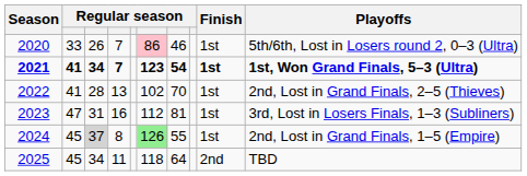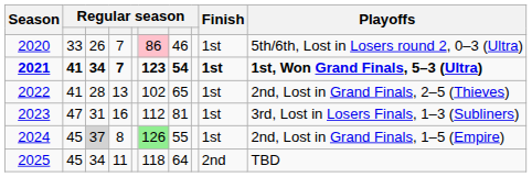 <table class="wikitable" style="text-align:center;">
 <tr>
 <th rowspan="2">Season</th>
 <th colspan="7">Regular season</th>
 <th rowspan="2">Finish</th>
 <th rowspan="2">Playoffs</th>
 </tr>
 <tr>
 <th></th>
 <th></th>
 <th></th>
 <th></th>
 <th></th>
 <th></th>
 <th></th>
 </tr>
 <tr>
 <td><a href='#'>2020</a></td>
 <td>33</td>
 <td>26</td>
 <td>7</td>
 <td></td>
 <td style="background: pink;">86</td>
 <td>46</td>
 <td></td>
 <td align=left>1st</td>
 <td align=left>5th/6th, Lost in <a href='#'>Losers round 2</a>, 0–3 (<a href='#'>Ultra</a>)</td>
 </tr>
 <tr>
 <td><strong><a href='#'>2021</a></strong></td>
 <td><strong>41</strong></td>
 <td><strong>34</strong></td>
 <td><strong>7</strong></td>
 <td><strong></strong></td>
 <td><strong>123</strong></td>
 <td><strong>54</strong></td>
 <td><strong></strong></td>
 <td align=left><strong>1st</strong></td>
 <td align=left><strong>1st, Won <a href='#'>Grand Finals</a>, 5–3 (<a href='#'>Ultra</a>)</strong></td>
 </tr>
 <tr>
 <td><a href='#'>2022</a></td>
 <td>41</td>
 <td>28</td>
 <td>13</td>
 <td></td>
 <td>102</td>
-<td>70</td>
+<td>65</td>
 <td></td>
 <td align=left>1st</td>
 <td align=left>2nd, Lost in <a href='#'>Grand Finals</a>, 2–5 (<a href='#'>Thieves</a>)</td>
 </tr>
 <tr>
 <td><a href='#'>2023</a></td>
 <td>47</td>
 <td>31</td>
 <td>16</td>
 <td></td>
 <td>112</td>
 <td>81</td>
 <td></td>
 <td align=left>1st</td>
 <td align=left>3rd, Lost in <a href='#'>Losers Finals</a>, 1–3 (<a href='#'>Subliners</a>)</td>
 </tr>
 <tr>
 <td><a href='#'>2024</a></td>
 <td>45</td>
 <td style="background: lightgrey;">37</td>
 <td>8</td>
 <td></td>
 <td style="background: lightgreen;">126</td>
 <td>55</td>
 <td></td>
 <td align=left>1st</td>
 <td align=left>2nd, Lost in <a href='#'>Grand Finals</a>, 1–5 (<a href='#'>Empire</a>)</td>
 </tr>
 <tr>
 <td><a href='#'>2025</a></td>
 <td>45</td>
 <td>34</td>
 <td>11</td>
 <td></td>
 <td>118</td>
 <td>64</td>
 <td></td>
 <td align=left>2nd</td>
 <td align=left>TBD</td>
 </tr>
 </table>
